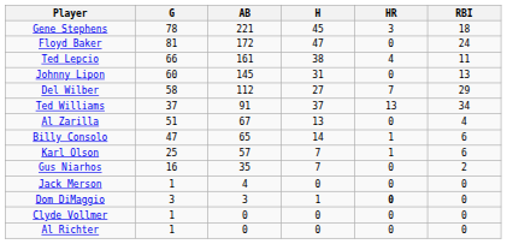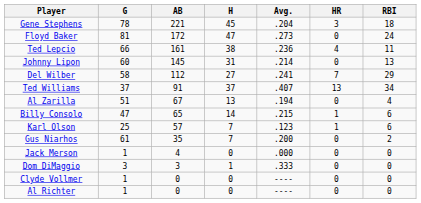 <table class="wikitable sortable">
 <tr>
 <th bgcolor="#DDDDFF" width="16%">Player</th>
 <th bgcolor="#DDDDFF" width="9%">G</th>
 <th bgcolor="#DDDDFF" width="9%">AB</th>
 <th bgcolor="#DDDDFF" width="9%">H</th>
+<th bgcolor="#DDDDFF" width="9%">Avg.</th>
 <th bgcolor="#DDDDFF" width="9%">HR</th>
 <th bgcolor="#DDDDFF" width="9%">RBI</th>
 </tr>
 <tr align="center">
 <td><a href='#'>Gene Stephens</a></td>
 <td>78</td>
 <td>221</td>
 <td>45</td>
+<td>.204</td>
 <td>3</td>
 <td>18</td>
 </tr>
 <tr align="center">
 <td><a href='#'>Floyd Baker</a></td>
 <td>81</td>
 <td>172</td>
 <td>47</td>
+<td>.273</td>
 <td>0</td>
 <td>24</td>
 </tr>
 <tr align="center">
 <td><a href='#'>Ted Lepcio</a></td>
 <td>66</td>
 <td>161</td>
 <td>38</td>
+<td>.236</td>
 <td>4</td>
 <td>11</td>
 </tr>
 <tr align="center">
 <td><a href='#'>Johnny Lipon</a></td>
 <td>60</td>
 <td>145</td>
 <td>31</td>
+<td>.214</td>
 <td>0</td>
 <td>13</td>
 </tr>
 <tr align="center">
 <td><a href='#'>Del Wilber</a></td>
 <td>58</td>
 <td>112</td>
 <td>27</td>
+<td>.241</td>
 <td>7</td>
 <td>29</td>
 </tr>
 <tr align="center">
 <td><a href='#'>Ted Williams</a></td>
 <td>37</td>
 <td>91</td>
 <td>37</td>
+<td>.407</td>
 <td>13</td>
 <td>34</td>
 </tr>
 <tr align="center">
 <td><a href='#'>Al Zarilla</a></td>
 <td>51</td>
 <td>67</td>
 <td>13</td>
+<td>.194</td>
 <td>0</td>
 <td>4</td>
 </tr>
 <tr align="center">
 <td><a href='#'>Billy Consolo</a></td>
 <td>47</td>
 <td>65</td>
 <td>14</td>
+<td>.215</td>
 <td>1</td>
 <td>6</td>
 </tr>
 <tr align="center">
 <td><a href='#'>Karl Olson</a></td>
 <td>25</td>
 <td>57</td>
 <td>7</td>
+<td>.123</td>
 <td>1</td>
 <td>6</td>
 </tr>
 <tr align="center">
 <td><a href='#'>Gus Niarhos</a></td>
-<td>16</td>
+<td>61</td>
 <td>35</td>
 <td>7</td>
+<td>.200</td>
 <td>0</td>
 <td>2</td>
 </tr>
 <tr align="center">
 <td><a href='#'>Jack Merson</a></td>
 <td>1</td>
 <td>4</td>
 <td>0</td>
+<td>.000</td>
 <td>0</td>
 <td>0</td>
 </tr>
 <tr align="center">
 <td><a href='#'>Dom DiMaggio</a></td>
 <td>3</td>
 <td>3</td>
 <td>1</td>
-<td><strong>0</strong></td>
+<td>.333</td>
+<td>0</td>
 <td>0</td>
 </tr>
 <tr align="center">
 <td><a href='#'>Clyde Vollmer</a></td>
 <td>1</td>
 <td>0</td>
 <td>0</td>
+<td>----</td>
 <td>0</td>
 <td>0</td>
 </tr>
 <tr align="center">
 <td><a href='#'>Al Richter</a></td>
 <td>1</td>
 <td>0</td>
 <td>0</td>
+<td>----</td>
 <td>0</td>
 <td>0</td>
 </tr>
 </table>
